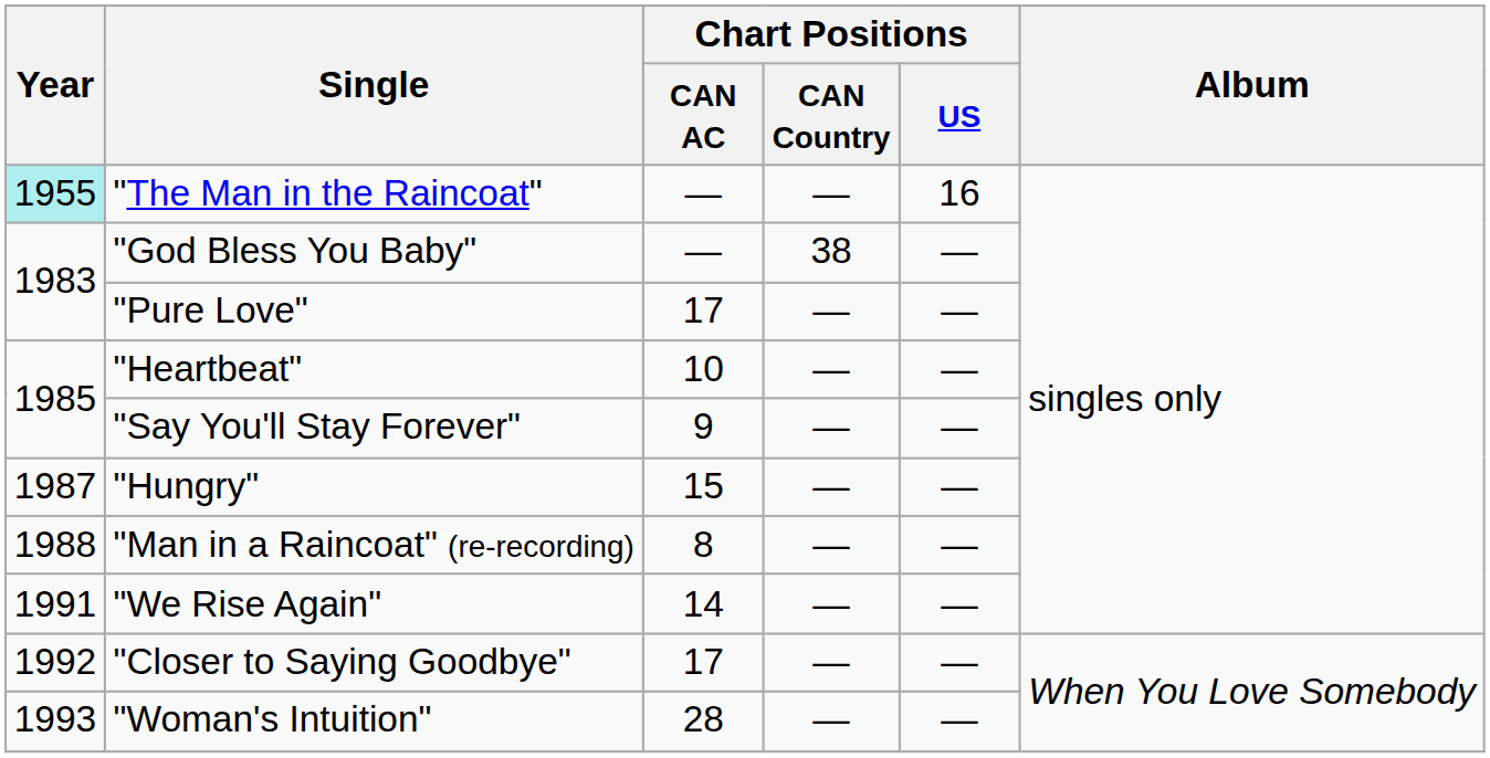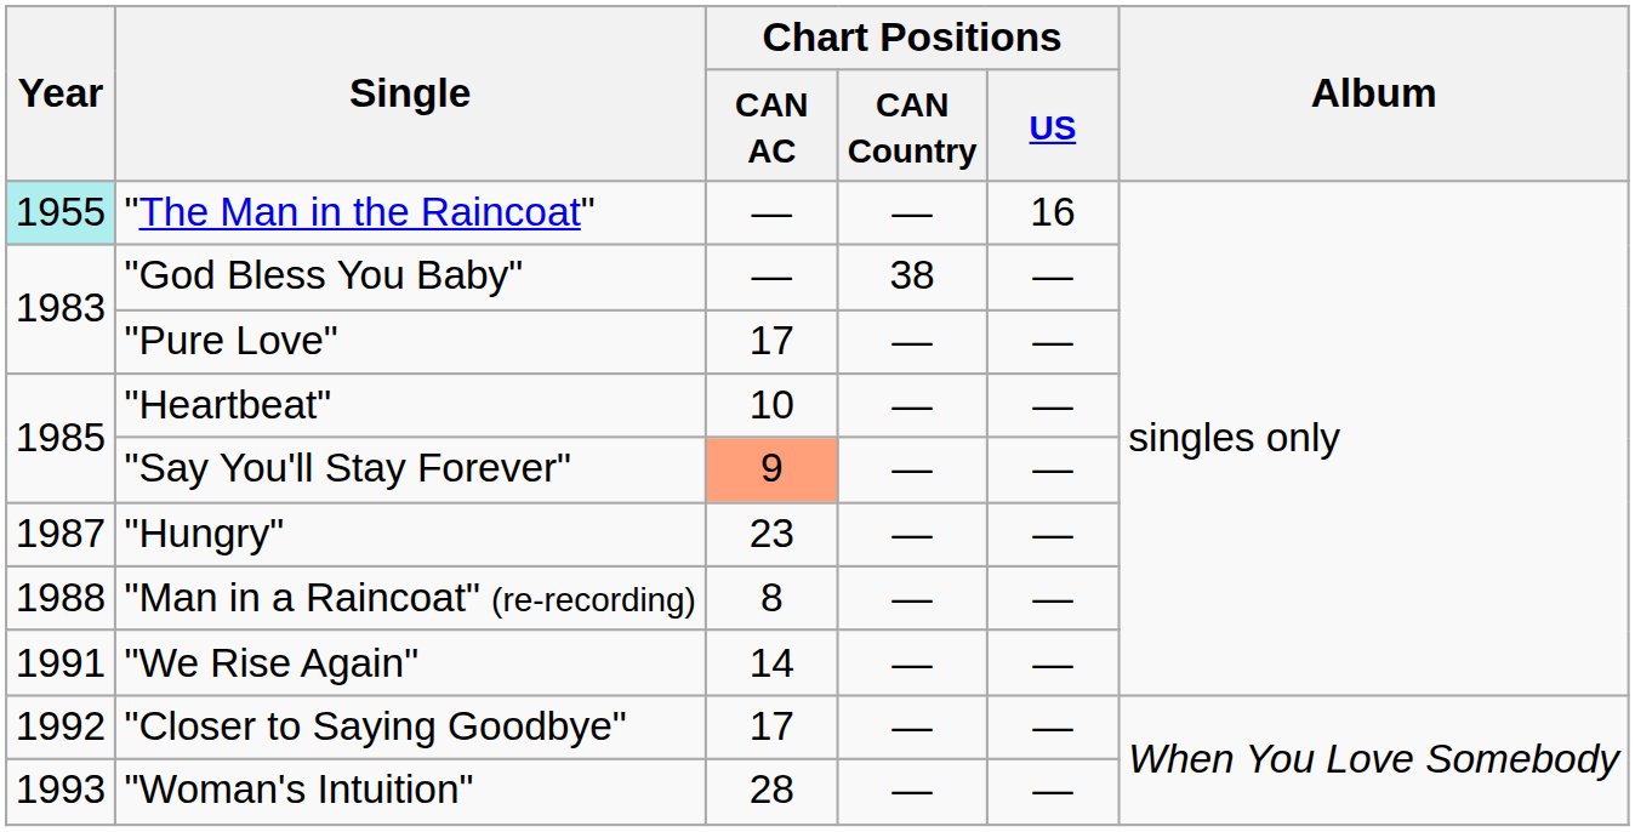 <table class="wikitable">
 <tr>
 <th rowspan="2">Year</th>
 <th rowspan="2">Single</th>
 <th colspan="3">Chart Positions</th>
 <th rowspan="2">Album</th>
 </tr>
 <tr>
 <th width="45"><small>CAN AC</small></th>
 <th width="45"><small>CAN Country</small></th>
 <th width="45"><small><a href='#'>US</a></small></th>
 </tr>
 <tr>
 <td style="background: paleturquoise;">1955</td>
 <td>"<a href='#'>The Man in the Raincoat</a>"</td>
 <td align="center">—</td>
 <td align="center">—</td>
 <td align="center">16</td>
 <td rowspan="8">singles only</td>
 </tr>
 <tr>
 <td rowspan="2">1983</td>
 <td>"God Bless You Baby"</td>
 <td align="center">—</td>
 <td align="center">38</td>
 <td align="center">—</td>
 </tr>
 <tr>
 <td>"Pure Love"</td>
 <td align="center">17</td>
 <td align="center">—</td>
 <td align="center">—</td>
 </tr>
 <tr>
 <td rowspan="2">1985</td>
 <td>"Heartbeat"</td>
 <td align="center">10</td>
 <td align="center">—</td>
 <td align="center">—</td>
 </tr>
 <tr>
 <td>"Say You'll Stay Forever"</td>
-<td align="center">9</td>
+<td align="center" style="background: lightsalmon;">9</td>
 <td align="center">—</td>
 <td align="center">—</td>
 </tr>
 <tr>
 <td>1987</td>
 <td>"Hungry"</td>
-<td align="center">15</td>
+<td align="center">23</td>
 <td align="center">—</td>
 <td align="center">—</td>
 </tr>
 <tr>
 <td>1988</td>
 <td>"Man in a Raincoat" <small>(re-recording)</small></td>
 <td align="center">8</td>
 <td align="center">—</td>
 <td align="center">—</td>
 </tr>
 <tr>
 <td>1991</td>
 <td>"We Rise Again"</td>
 <td align="center">14</td>
 <td align="center">—</td>
 <td align="center">—</td>
 </tr>
 <tr>
 <td>1992</td>
 <td>"Closer to Saying Goodbye"</td>
 <td align="center">17</td>
 <td align="center">—</td>
 <td align="center">—</td>
 <td rowspan="2"><em>When You Love Somebody</em></td>
 </tr>
 <tr>
 <td>1993</td>
 <td>"Woman's Intuition"</td>
 <td align="center">28</td>
 <td align="center">—</td>
 <td align="center">—</td>
 </tr>
 </table>
